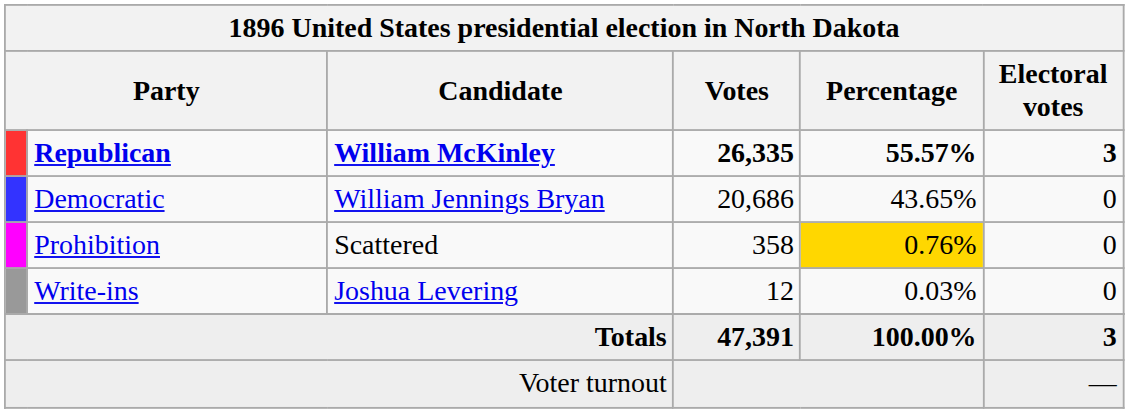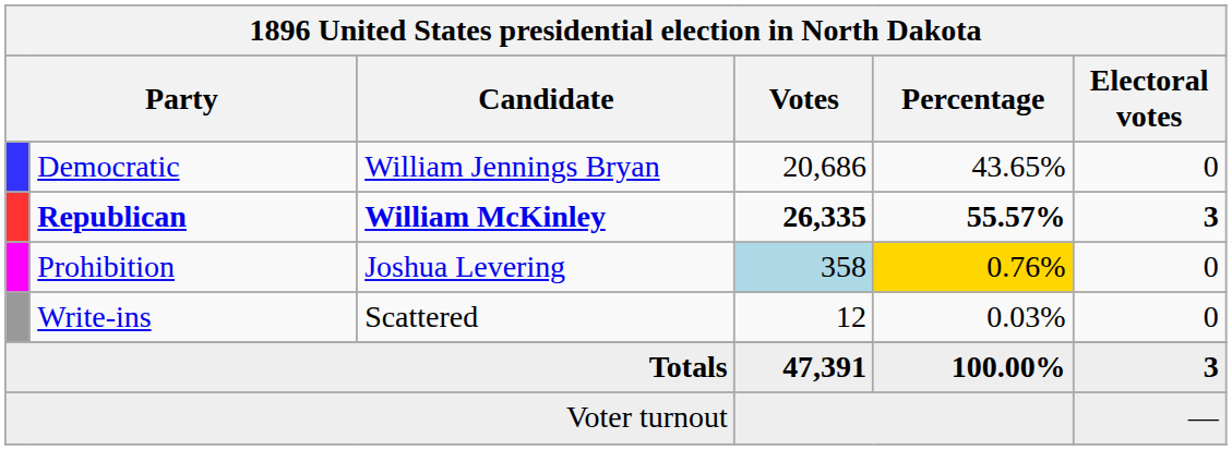 <table class="wikitable" style="font-size: 95%;">
 <tr>
 <th colspan="6">1896 United States presidential election in North Dakota</th>
 </tr>
 <tr>
 <th colspan="2" style="width: 15em">Party</th>
 <th style="width: 17em">Candidate</th>
 <th style="width: 5em">Votes</th>
 <th style="width: 7em">Percentage</th>
 <th style="width: 5em">Electoral votes</th>
 </tr>
 <tr>
+<th style="background-color:#3333FF; width: 3px"></th>
+<td style="width: 130px"><a href='#'>Democratic</a></td>
+<td><a href='#'>William Jennings Bryan</a></td>
+<td align="right">20,686</td>
+<td align="right">43.65%</td>
+<td align="right">0</td>
+</tr>
+<tr>
 <th style="background-color:#FF3333; width: 3px"></th>
 <td style="width: 130px"><strong><a href='#'>Republican</a></strong></td>
 <td><strong><a href='#'>William McKinley</a></strong></td>
 <td align="right"><strong>26,335</strong></td>
 <td align="right"><strong>55.57%</strong></td>
 <td align="right"><strong>3</strong></td>
 </tr>
 <tr>
-<th style="background-color:#3333FF; width: 3px"></th>
-<td style="width: 130px"><a href='#'>Democratic</a></td>
-<td><a href='#'>William Jennings Bryan</a></td>
-<td align="right">20,686</td>
-<td align="right">43.65%</td>
-<td align="right">0</td>
-</tr>
-<tr>
 <th style="background-color:#FF00FF; width: 3px"></th>
 <td style="width: 130px"><a href='#'>Prohibition</a></td>
-<td>Scattered</td>
-<td align="right">358</td>
+<td><a href='#'>Joshua Levering</a></td>
+<td align="right" style="background: lightblue;">358</td>
 <td align="right" style="background: gold;">0.76%</td>
 <td align="right">0</td>
 </tr>
 <tr>
 <th style="background-color:#999; width: 3px"></th>
 <td style="width: 130px"><a href='#'>Write-ins</a></td>
-<td><a href='#'>Joshua Levering</a></td>
+<td>Scattered</td>
 <td align="right">12</td>
 <td align="right">0.03%</td>
 <td align="right">0</td>
 </tr>
 <tr>
 </tr>
 <tr bgcolor="#EEEEEE">
 <td colspan="3" align="right"><strong>Totals</strong></td>
 <td align="right"><strong>47,391</strong></td>
 <td align="right"><strong>100.00%</strong></td>
 <td align="right"><strong>3</strong></td>
 </tr>
 <tr bgcolor="#EEEEEE">
 <td colspan="3" align="right">Voter turnout</td>
 <td colspan="2" align="right"></td>
 <td align="right">—</td>
 </tr>
 </table>
